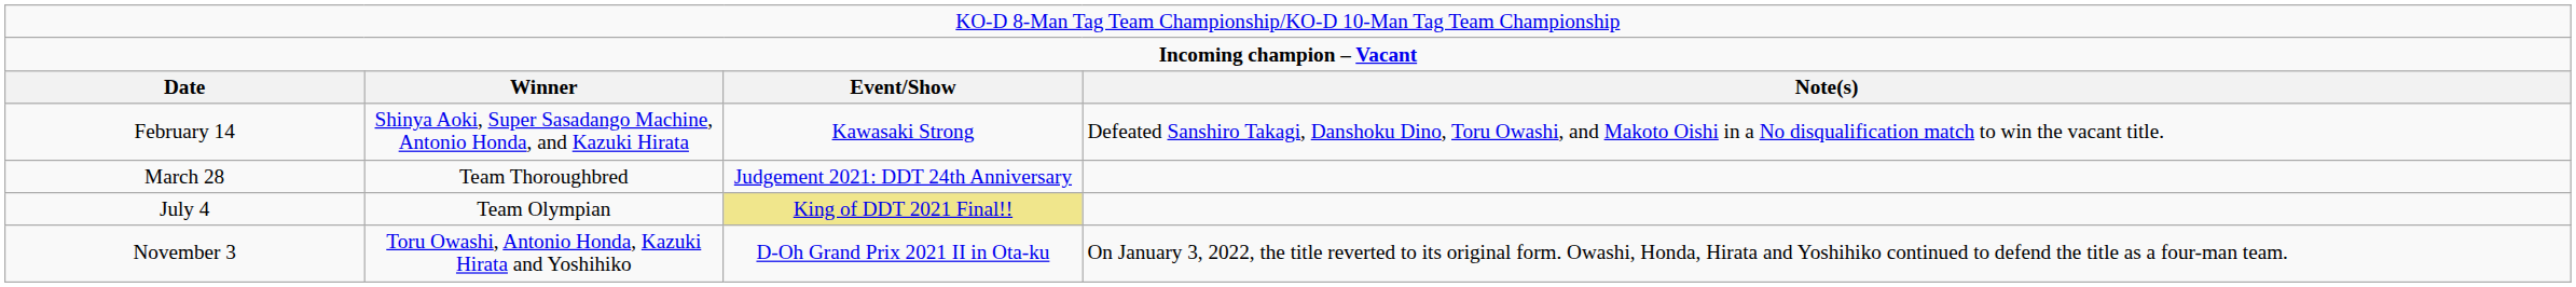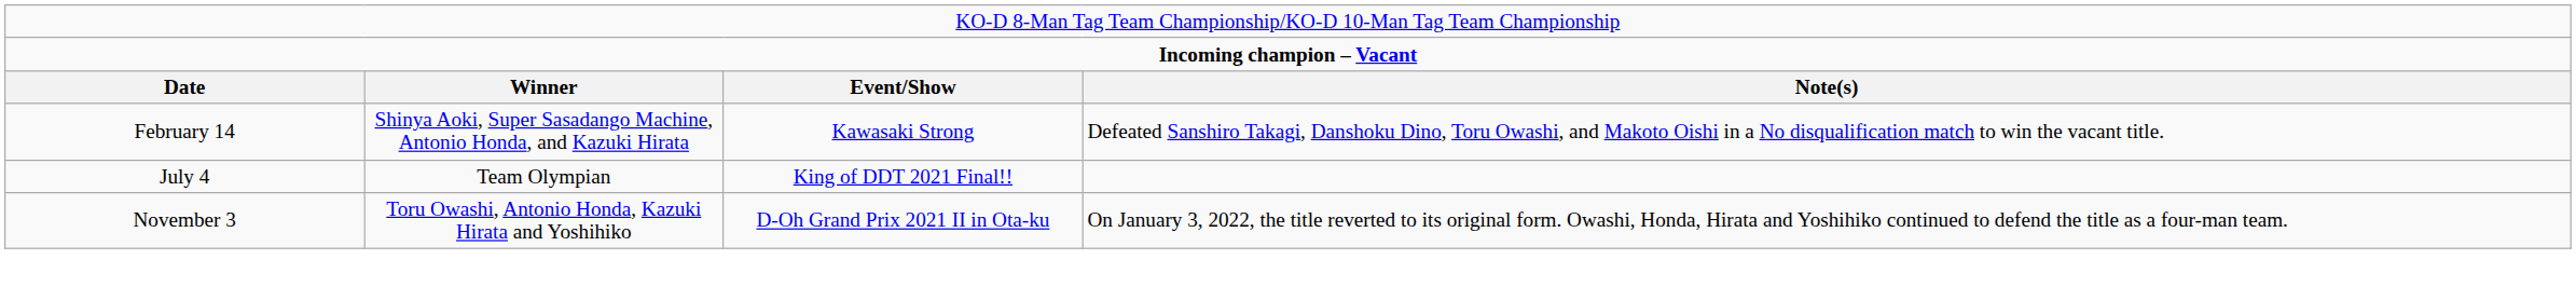 <table class="wikitable" style="text-align:center; width:100%;">
 <tr>
 <td colspan="4" style="text-align: center;"><a href='#'>KO-D 8-Man Tag Team Championship/KO-D 10-Man Tag Team Championship</a></td>
 </tr>
 <tr>
 <td colspan="4" style="text-align: center;"><strong>Incoming champion – <a href='#'>Vacant</a></strong></td>
 </tr>
 <tr>
 <th width=14%>Date</th>
 <th width=14%>Winner</th>
 <th width=14%>Event/Show</th>
 <th width=58%>Note(s)</th>
 </tr>
 <tr>
 <td>February 14</td>
 <td><a href='#'>Shinya Aoki</a>, <a href='#'>Super Sasadango Machine</a>, <a href='#'>Antonio Honda</a>, and <a href='#'>Kazuki Hirata</a></td>
 <td><a href='#'>Kawasaki Strong</a></td>
 <td align=left>Defeated <a href='#'>Sanshiro Takagi</a>, <a href='#'>Danshoku Dino</a>, <a href='#'>Toru Owashi</a>, and <a href='#'>Makoto Oishi</a> in a <a href='#'>No disqualification match</a> to win the vacant title.</td>
 </tr>
 <tr>
-<td>March 28</td>
-<td>Team Thoroughbred<br></td>
-<td><a href='#'>Judgement 2021: DDT 24th Anniversary</a></td>
-<td></td>
-</tr>
-<tr>
 <td>July 4</td>
 <td>Team Olympian<br></td>
-<td style="background: khaki;"><a href='#'>King of DDT 2021 Final!!</a></td>
+<td><a href='#'>King of DDT 2021 Final!!</a></td>
 <td></td>
 </tr>
 <tr>
 <td>November 3</td>
 <td><a href='#'>Toru Owashi</a>, <a href='#'>Antonio Honda</a>, <a href='#'>Kazuki Hirata</a> and Yoshihiko</td>
 <td><a href='#'>D-Oh Grand Prix 2021 II in Ota-ku</a></td>
 <td align=left>On January 3, 2022, the title reverted to its original form. Owashi, Honda, Hirata and Yoshihiko continued to defend the title as a four-man team.</td>
 </tr>
 </table>
